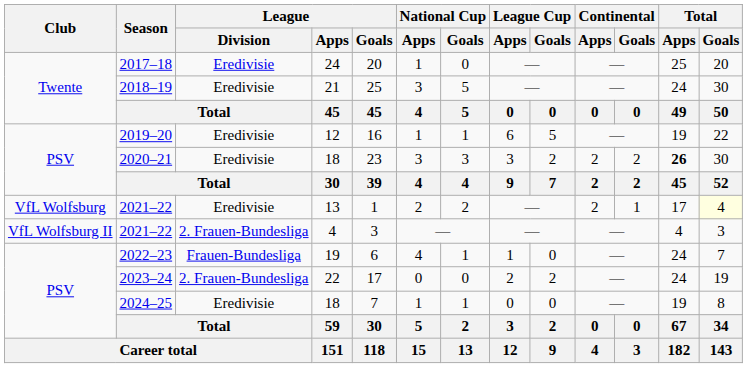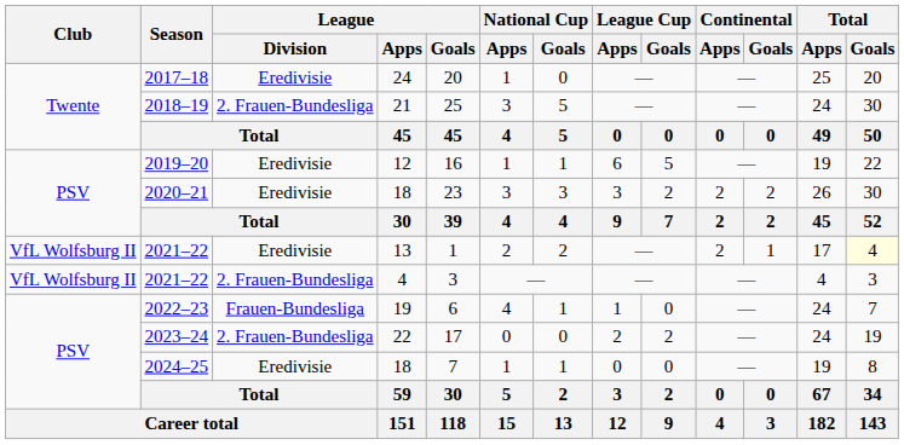 <table class="wikitable" Style="text-align: center">
 <tr>
 <th rowspan="2">Club</th>
 <th rowspan="2">Season</th>
 <th colspan="3">League</th>
 <th colspan="2">National Cup</th>
 <th colspan="2">League Cup</th>
 <th colspan="2">Continental</th>
 <th colspan="2">Total</th>
 </tr>
 <tr>
 <th>Division</th>
 <th>Apps</th>
 <th>Goals</th>
 <th>Apps</th>
 <th>Goals</th>
 <th>Apps</th>
 <th>Goals</th>
 <th>Apps</th>
 <th>Goals</th>
 <th>Apps</th>
 <th>Goals</th>
 </tr>
 <tr>
 <td rowspan="3"><a href='#'>Twente</a></td>
 <td><a href='#'>2017–18</a></td>
 <td><a href='#'>Eredivisie</a></td>
 <td>24</td>
 <td>20</td>
 <td>1</td>
 <td>0</td>
 <td colspan="2">—</td>
 <td colspan="2">—</td>
 <td>25</td>
 <td>20</td>
 </tr>
 <tr>
 <td><a href='#'>2018–19</a></td>
-<td>Eredivisie</td>
+<td><a href='#'>2. Frauen-Bundesliga</a></td>
 <td>21</td>
 <td>25</td>
 <td>3</td>
 <td>5</td>
 <td colspan="2">—</td>
 <td colspan="2">—</td>
 <td>24</td>
 <td>30</td>
 </tr>
 <tr>
 <th colspan="2">Total</th>
 <th>45</th>
 <th>45</th>
 <th>4</th>
 <th>5</th>
 <th>0</th>
 <th>0</th>
 <th>0</th>
 <th>0</th>
 <th>49</th>
 <th>50</th>
 </tr>
 <tr>
 <td rowspan="3"><a href='#'>PSV</a></td>
 <td><a href='#'>2019–20</a></td>
 <td>Eredivisie</td>
 <td>12</td>
 <td>16</td>
 <td>1</td>
 <td>1</td>
 <td>6</td>
 <td>5</td>
 <td colspan="2">—</td>
 <td>19</td>
 <td>22</td>
 </tr>
 <tr>
 <td><a href='#'>2020–21</a></td>
 <td>Eredivisie</td>
 <td>18</td>
 <td>23</td>
 <td>3</td>
 <td>3</td>
 <td>3</td>
 <td>2</td>
 <td>2</td>
 <td>2</td>
-<td><strong>26</strong></td>
+<td>26</td>
 <td>30</td>
 </tr>
 <tr>
 <th colspan="2">Total</th>
 <th>30</th>
 <th>39</th>
 <th>4</th>
 <th>4</th>
 <th>9</th>
 <th>7</th>
 <th>2</th>
 <th>2</th>
 <th>45</th>
 <th>52</th>
 </tr>
 <tr>
-<td><a href='#'>VfL Wolfsburg</a></td>
+<td><a href='#'>VfL Wolfsburg II</a></td>
 <td><a href='#'>2021–22</a></td>
 <td>Eredivisie</td>
 <td>13</td>
 <td>1</td>
 <td>2</td>
 <td>2</td>
 <td colspan="2">—</td>
 <td>2</td>
 <td>1</td>
 <td>17</td>
 <td style="background: lightyellow;">4</td>
 </tr>
 <tr>
 <td><a href='#'>VfL Wolfsburg II</a></td>
 <td><a href='#'>2021–22</a></td>
 <td><a href='#'>2. Frauen-Bundesliga</a></td>
 <td>4</td>
 <td>3</td>
 <td colspan="2">—</td>
 <td colspan="2">—</td>
 <td colspan="2">—</td>
 <td>4</td>
 <td>3</td>
 </tr>
 <tr>
 <td rowspan="4"><a href='#'>PSV</a></td>
 <td><a href='#'>2022–23</a></td>
 <td><a href='#'>Frauen-Bundesliga</a></td>
 <td>19</td>
 <td>6</td>
 <td>4</td>
 <td>1</td>
 <td>1</td>
 <td>0</td>
 <td colspan="2">—</td>
 <td>24</td>
 <td>7</td>
 </tr>
 <tr>
 <td><a href='#'>2023–24</a></td>
 <td><a href='#'>2. Frauen-Bundesliga</a></td>
 <td>22</td>
 <td>17</td>
 <td>0</td>
 <td>0</td>
 <td>2</td>
 <td>2</td>
 <td colspan="2">—</td>
 <td>24</td>
 <td>19</td>
 </tr>
 <tr>
 <td><a href='#'>2024–25</a></td>
 <td>Eredivisie</td>
 <td>18</td>
 <td>7</td>
 <td>1</td>
 <td>1</td>
 <td>0</td>
 <td>0</td>
 <td colspan="2">—</td>
 <td>19</td>
 <td>8</td>
 </tr>
 <tr>
 <th colspan="2">Total</th>
 <th>59</th>
 <th>30</th>
 <th>5</th>
 <th>2</th>
 <th>3</th>
 <th>2</th>
 <th>0</th>
 <th>0</th>
 <th>67</th>
 <th>34</th>
 </tr>
 <tr>
 <th colspan="3">Career total</th>
 <th>151</th>
 <th>118</th>
 <th>15</th>
 <th>13</th>
 <th>12</th>
 <th>9</th>
 <th>4</th>
 <th>3</th>
 <th>182</th>
 <th>143</th>
 </tr>
 </table>
